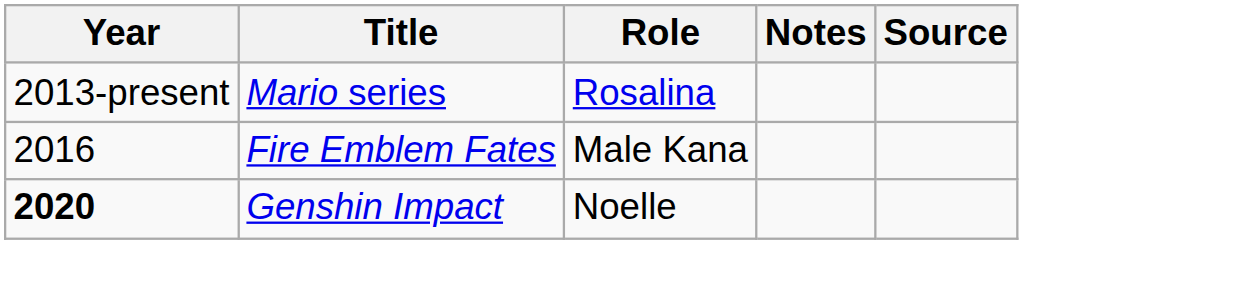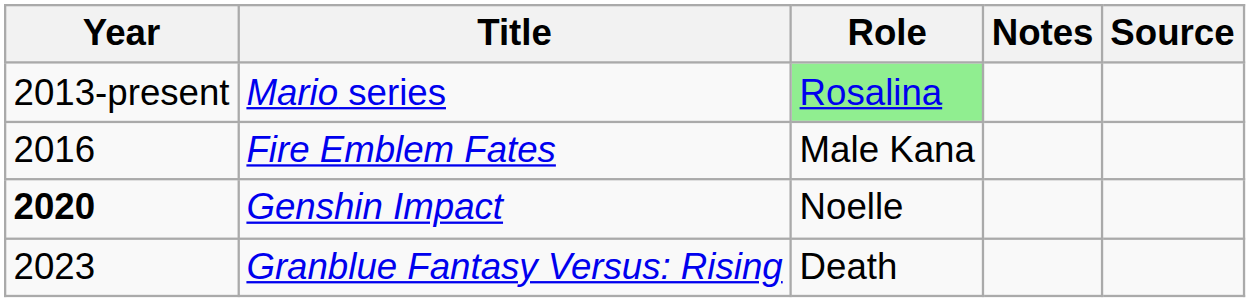 <table class="wikitable sortable plainrowheaders">
 <tr>
 <th>Year</th>
 <th>Title</th>
 <th>Role</th>
 <th>Notes</th>
 <th>Source</th>
 </tr>
 <tr>
 <td>2013-present</td>
 <td><a href='#'><em>Mario</em> series</a></td>
-<td><a href='#'>Rosalina</a></td>
+<td style="background: lightgreen;"><a href='#'>Rosalina</a></td>
 <td></td>
 <td></td>
 </tr>
 <tr>
 <td>2016</td>
 <td><em><a href='#'>Fire Emblem Fates</a></em></td>
 <td>Male Kana</td>
 <td></td>
 <td></td>
 </tr>
 <tr>
 <td><strong>2020</strong></td>
 <td><em><a href='#'>Genshin Impact</a></em></td>
 <td>Noelle</td>
 <td></td>
 <td></td>
 </tr>
+<tr>
+<td>2023</td>
+<td><em><a href='#'>Granblue Fantasy Versus: Rising</a></em></td>
+<td>Death</td>
+<td></td>
+<td></td>
+</tr>
 </table>
